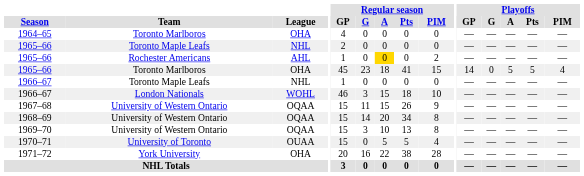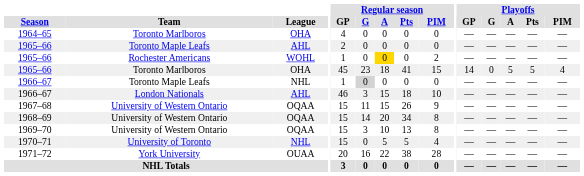 <table border="0" cellpadding="1" cellspacing="0" style="text-align:center; width:60em">
 <tr bgcolor="#e0e0e0">
 <th colspan="3" bgcolor="#ffffff"></th>
 <th rowspan="100" bgcolor="#ffffff"></th>
 <th colspan="5"><a href='#'>Regular season</a></th>
 <th rowspan="100" bgcolor="#ffffff"></th>
 <th colspan="5"><a href='#'>Playoffs</a></th>
 </tr>
 <tr bgcolor="#e0e0e0">
 <th><a href='#'>Season</a></th>
 <th>Team</th>
 <th>League</th>
 <th>GP</th>
 <th><a href='#'>G</a></th>
 <th><a href='#'>A</a></th>
 <th><a href='#'>Pts</a></th>
 <th><a href='#'>PIM</a></th>
 <th>GP</th>
 <th>G</th>
 <th>A</th>
 <th>Pts</th>
 <th>PIM</th>
 </tr>
 <tr>
 <td><a href='#'>1964–65</a></td>
 <td><a href='#'>Toronto Marlboros</a></td>
 <td><a href='#'>OHA</a></td>
 <td>4</td>
 <td>0</td>
 <td>0</td>
 <td>0</td>
 <td>0</td>
 <td>—</td>
 <td>—</td>
 <td>—</td>
 <td>—</td>
 <td>—</td>
 </tr>
 <tr bgcolor="#f0f0f0">
 <td><a href='#'>1965–66</a></td>
 <td><a href='#'>Toronto Maple Leafs</a></td>
-<td><a href='#'>NHL</a></td>
+<td><a href='#'>AHL</a></td>
 <td>2</td>
 <td>0</td>
 <td>0</td>
 <td>0</td>
 <td>0</td>
 <td>—</td>
 <td>—</td>
 <td>—</td>
 <td>—</td>
 <td>—</td>
 </tr>
 <tr>
 <td><a href='#'>1965–66</a></td>
 <td><a href='#'>Rochester Americans</a></td>
-<td><a href='#'>AHL</a></td>
+<td><a href='#'>WOHL</a></td>
 <td>1</td>
 <td>0</td>
 <td style="background: gold;">0</td>
 <td>0</td>
 <td>2</td>
 <td>—</td>
 <td>—</td>
 <td>—</td>
 <td>—</td>
 <td>—</td>
 </tr>
 <tr bgcolor="#f0f0f0">
 <td><a href='#'>1965–66</a></td>
 <td>Toronto Marlboros</td>
 <td>OHA</td>
 <td>45</td>
 <td>23</td>
 <td>18</td>
 <td>41</td>
 <td>15</td>
 <td>14</td>
 <td>0</td>
 <td>5</td>
 <td>5</td>
 <td>4</td>
 </tr>
 <tr>
 <td><a href='#'>1966–67</a></td>
 <td>Toronto Maple Leafs</td>
 <td>NHL</td>
 <td>1</td>
-<td>0</td>
+<td style="background: lightgrey;">0</td>
 <td>0</td>
 <td>0</td>
 <td>0</td>
 <td>—</td>
 <td>—</td>
 <td>—</td>
 <td>—</td>
 <td>—</td>
 </tr>
 <tr bgcolor="#f0f0f0">
 <td>1966–67</td>
 <td><a href='#'>London Nationals</a></td>
-<td><a href='#'>WOHL</a></td>
+<td><a href='#'>AHL</a></td>
 <td>46</td>
 <td>3</td>
 <td>15</td>
 <td>18</td>
 <td>10</td>
 <td>—</td>
 <td>—</td>
 <td>—</td>
 <td>—</td>
 <td>—</td>
 </tr>
 <tr>
 <td>1967–68</td>
 <td><a href='#'>University of Western Ontario</a></td>
 <td>OQAA</td>
 <td>15</td>
 <td>11</td>
 <td>15</td>
 <td>26</td>
 <td>9</td>
 <td>—</td>
 <td>—</td>
 <td>—</td>
 <td>—</td>
 <td>—</td>
 </tr>
 <tr bgcolor="#f0f0f0">
 <td>1968–69</td>
 <td>University of Western Ontario</td>
 <td>OQAA</td>
 <td>15</td>
 <td>14</td>
 <td>20</td>
 <td>34</td>
 <td>8</td>
 <td>—</td>
 <td>—</td>
 <td>—</td>
 <td>—</td>
 <td>—</td>
 </tr>
 <tr>
 <td>1969–70</td>
 <td>University of Western Ontario</td>
 <td>OQAA</td>
 <td>15</td>
 <td>3</td>
 <td>10</td>
 <td>13</td>
 <td>8</td>
 <td>—</td>
 <td>—</td>
 <td>—</td>
 <td>—</td>
 <td>—</td>
 </tr>
 <tr bgcolor="#f0f0f0">
 <td>1970–71</td>
 <td><a href='#'>University of Toronto</a></td>
-<td>OUAA</td>
+<td><a href='#'>NHL</a></td>
 <td>15</td>
 <td>0</td>
 <td>5</td>
 <td>5</td>
 <td>4</td>
 <td>—</td>
 <td>—</td>
 <td>—</td>
 <td>—</td>
 <td>—</td>
 </tr>
 <tr>
 <td>1971–72</td>
 <td><a href='#'>York University</a></td>
-<td>OHA</td>
+<td>OUAA</td>
 <td>20</td>
 <td>16</td>
 <td>22</td>
 <td>38</td>
 <td>28</td>
 <td>—</td>
 <td>—</td>
 <td>—</td>
 <td>—</td>
 <td>—</td>
 </tr>
 <tr bgcolor="#e0e0e0">
 <th colspan="3">NHL Totals</th>
 <th>3</th>
 <th>0</th>
 <th>0</th>
 <th>0</th>
 <th>0</th>
 <th>—</th>
 <th>—</th>
 <th>—</th>
 <th>—</th>
 <th>—</th>
 </tr>
 </table>
